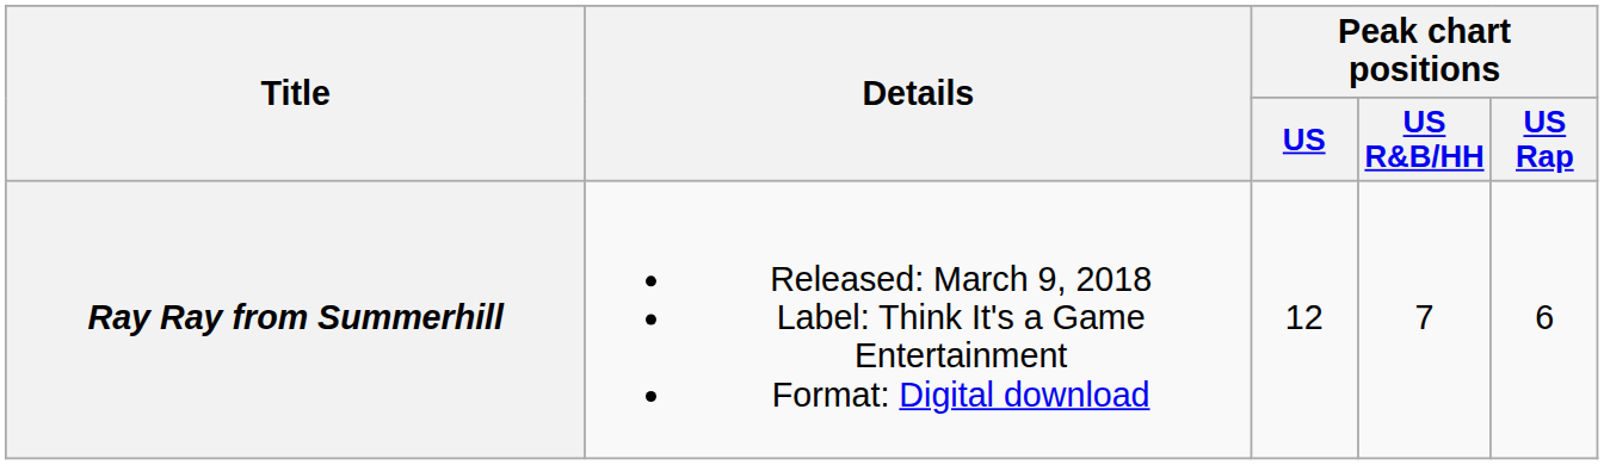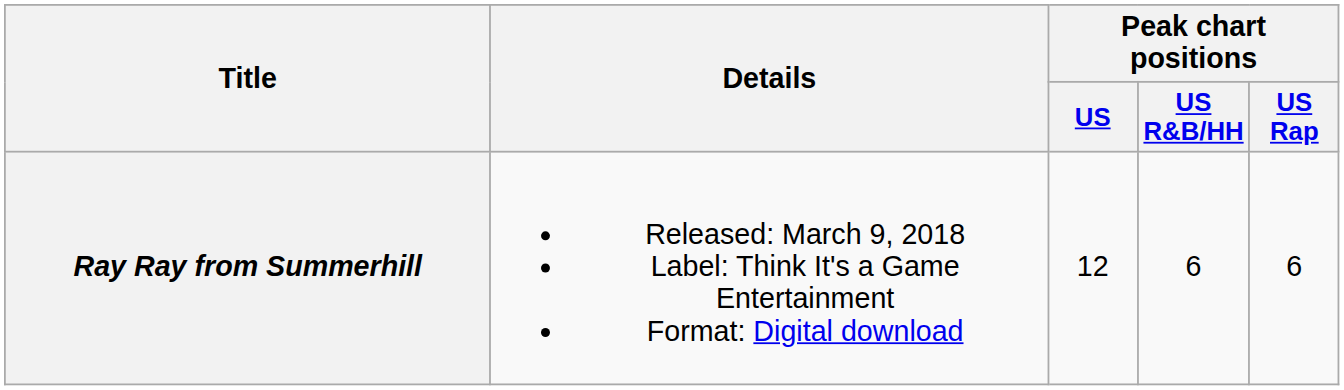 <table class="wikitable plainrowheaders" style="text-align:center;">
 <tr>
 <th scope="col" rowspan=2 style="width:16.5em;">Title</th>
 <th scope="col" rowspan=2 style="width:19em;">Details</th>
 <th scope="col" colspan=3>Peak chart positions</th>
 </tr>
 <tr>
 <th scope="col" style="width:3em;font-size:90%;"><a href='#'>US</a><br></th>
 <th scope="col" style="width:3em;font-size:90%;"><a href='#'>US R&B/HH</a><br></th>
 <th scope="col" style="width:3em;font-size:90%;"><a href='#'>US Rap</a><br></th>
 </tr>
 <tr>
 <th scope="row"><em>Ray Ray from Summerhill</em></th>
 <td><br><ul><li>Released: March 9, 2018</li><li>Label: Think It's a Game Entertainment</li><li>Format: <a href='#'>Digital download</a></li></ul></td>
 <td>12</td>
-<td>7</td>
+<td>6</td>
 <td>6</td>
 </tr>
 </table>
